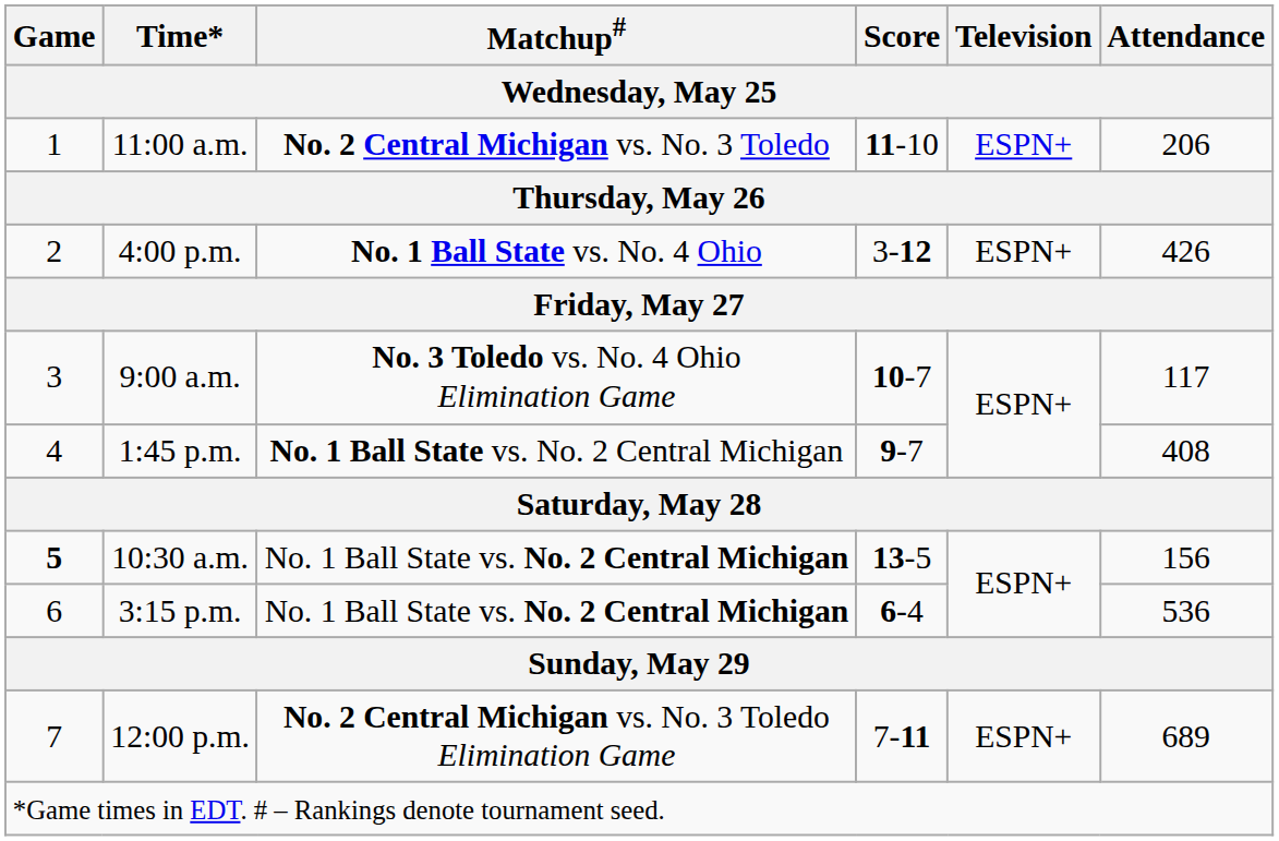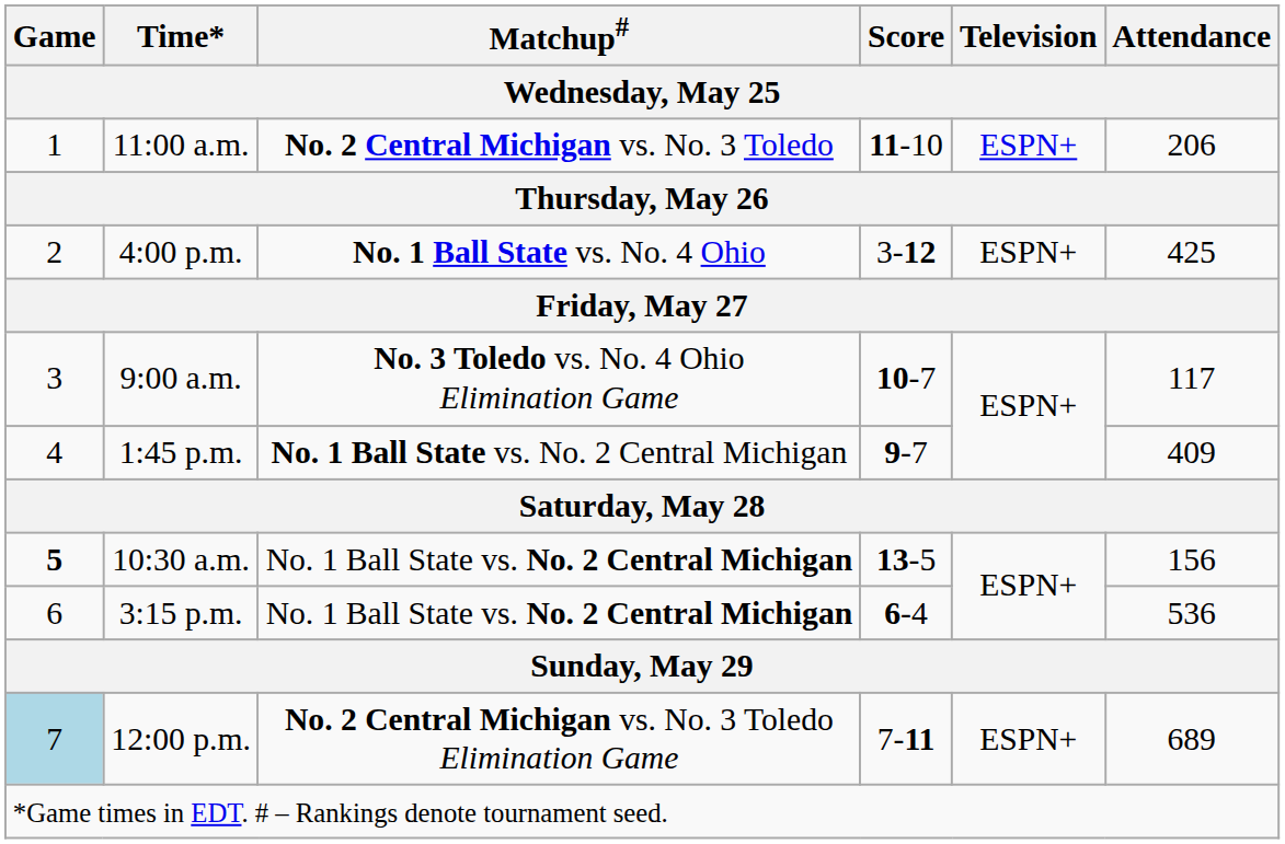 <table class="wikitable" style="font-size: 95%">
 <tr align="center">
 <th>Game</th>
 <th>Time*</th>
 <th>Matchup<sup>#</sup></th>
 <th>Score</th>
 <th>Television</th>
 <th>Attendance</th>
 </tr>
 <tr>
 <th colspan=7>Wednesday, May 25</th>
 </tr>
 <tr>
 <td style="text-align:center;">1</td>
 <td style="text-align:center;">11:00 a.m.</td>
 <td style="text-align:center;"><strong>No. 2 <a href='#'>Central Michigan</a></strong> vs. No. 3 <a href='#'>Toledo</a></td>
 <td style="text-align:center;"><strong>11</strong>-10</td>
 <td rowspan=1 style="text-align:center;"><a href='#'>ESPN+</a></td>
 <td rowspan=1 style="text-align:center;">206</td>
 </tr>
 <tr>
 <th colspan=7>Thursday, May 26</th>
 </tr>
 <tr>
 <td style="text-align:center;">2</td>
 <td style="text-align:center;">4:00 p.m.</td>
 <td style="text-align:center;"><strong>No. 1 <a href='#'>Ball State</a></strong> vs. No. 4 <a href='#'>Ohio</a></td>
 <td style="text-align:center;">3-<strong>12</strong></td>
 <td rowspan=1 style="text-align:center;">ESPN+</td>
-<td rowspan=1 style="text-align:center;">426</td>
+<td rowspan=1 style="text-align:center;">425</td>
 </tr>
 <tr>
 <th colspan=7>Friday, May 27</th>
 </tr>
 <tr>
 <td style="text-align:center;">3</td>
 <td style="text-align:center;">9:00 a.m.</td>
 <td style="text-align:center;"><strong>No. 3 Toledo</strong> vs. No. 4 Ohio <br><em>Elimination Game</em></td>
 <td style="text-align:center;"><strong>10</strong>-7</td>
 <td rowspan=2 style="text-align:center;">ESPN+</td>
 <td style="text-align:center;">117 </td>
 </tr>
 <tr>
 <td style="text-align:center;">4</td>
 <td style="text-align:center;">1:45 p.m.</td>
 <td style="text-align:center;"><strong>No. 1 Ball State</strong> vs. No. 2 Central Michigan</td>
 <td style="text-align:center;"><strong>9</strong>-7</td>
-<td style="text-align:center;">408 </td>
+<td style="text-align:center;">409 </td>
 </tr>
 <tr>
 <th colspan=7>Saturday, May 28</th>
 </tr>
 <tr>
 <td style="text-align:center;"><strong>5</strong></td>
 <td style="text-align:center;">10:30 a.m.</td>
 <td style="text-align:center;">No. 1 Ball State vs. <strong>No. 2 Central Michigan</strong></td>
 <td style="text-align:center;"><strong>13</strong>-5</td>
 <td rowspan="2" style="text-align:center;">ESPN+</td>
 <td style="text-align:center;">156 </td>
 </tr>
 <tr>
 <td style="text-align:center;">6</td>
 <td style="text-align:center;">3:15 p.m.</td>
 <td style="text-align:center;">No. 1 Ball State vs. <strong>No. 2 Central Michigan</strong></td>
 <td style="text-align:center;"><strong>6</strong>-4</td>
 <td style="text-align:center;">536 </td>
 </tr>
 <tr>
 <th colspan=7>Sunday, May 29</th>
 </tr>
 <tr>
-<td style="text-align:center;">7</td>
+<td style="background: lightblue; text-align:center;">7</td>
 <td style="text-align:center;">12:00 p.m.</td>
 <td style="text-align:center;"><strong>No. 2 Central Michigan</strong> vs. No. 3 Toledo <br><em>Elimination Game</em></td>
 <td style="text-align:center;">7-<strong>11</strong></td>
 <td rowspan="1" style="text-align:center;">ESPN+</td>
 <td style="text-align:center;">689 </td>
 </tr>
 <tr>
 <td colspan=7><small>*Game times in <a href='#'>EDT</a>. # – Rankings denote tournament seed.</small></td>
 </tr>
 </table>
